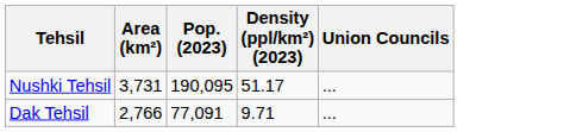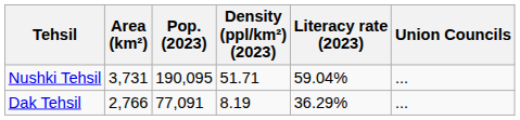 <table class="wikitable sortable static-row-numbers static-row-header-hash">
 <tr>
 <th>Tehsil</th>
 <th>Area<br>(km²)</th>
 <th>Pop.<br>(2023)</th>
 <th>Density<br>(ppl/km²)<br>(2023)</th>
+<th>Literacy rate<br>(2023)</th>
 <th>Union Councils</th>
 </tr>
 <tr>
 <td><a href='#'>Nushki Tehsil</a></td>
 <td>3,731</td>
 <td>190,095</td>
-<td>51.17</td>
+<td>51.71</td>
+<td>59.04%</td>
 <td>...</td>
 </tr>
 <tr>
 <td><a href='#'>Dak Tehsil</a></td>
 <td>2,766</td>
 <td>77,091</td>
-<td>9.71</td>
+<td>8.19</td>
+<td>36.29%</td>
 <td>...</td>
 </tr>
 </table>
